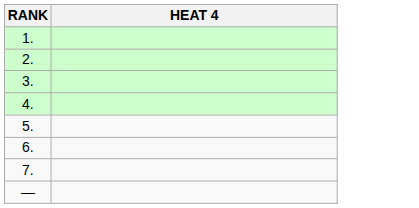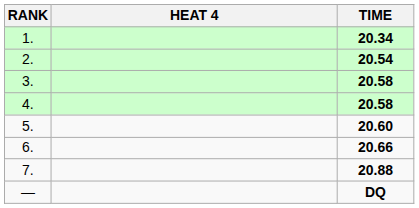 <table class="wikitable" style="border-collapse: collapse; font-size: 90%;">
 <tr>
 <th>RANK</th>
 <th style="width: 20em">HEAT 4</th>
+<th style="width: 5em">TIME</th>
 </tr>
 <tr style="background:#ccffcc;">
 <td align="center">1.</td>
 <td></td>
+<td align="center"><strong>20.34</strong></td>
 </tr>
 <tr style="background:#ccffcc;">
 <td align="center">2.</td>
 <td></td>
+<td align="center"><strong>20.54</strong></td>
 </tr>
 <tr style="background:#ccffcc;">
 <td align="center">3.</td>
 <td></td>
+<td align="center"><strong>20.58</strong></td>
 </tr>
 <tr style="background:#ccffcc;">
 <td align="center">4.</td>
 <td></td>
+<td align="center"><strong>20.58</strong></td>
 </tr>
 <tr>
 <td align="center">5.</td>
 <td></td>
+<td align="center"><strong>20.60</strong></td>
 </tr>
 <tr>
 <td align="center">6.</td>
 <td></td>
+<td align="center"><strong>20.66</strong></td>
 </tr>
 <tr>
 <td align="center">7.</td>
 <td></td>
+<td align="center"><strong>20.88</strong></td>
 </tr>
 <tr>
 <td align="center">—</td>
 <td></td>
+<td align="center"><strong>DQ</strong></td>
 </tr>
 </table>
